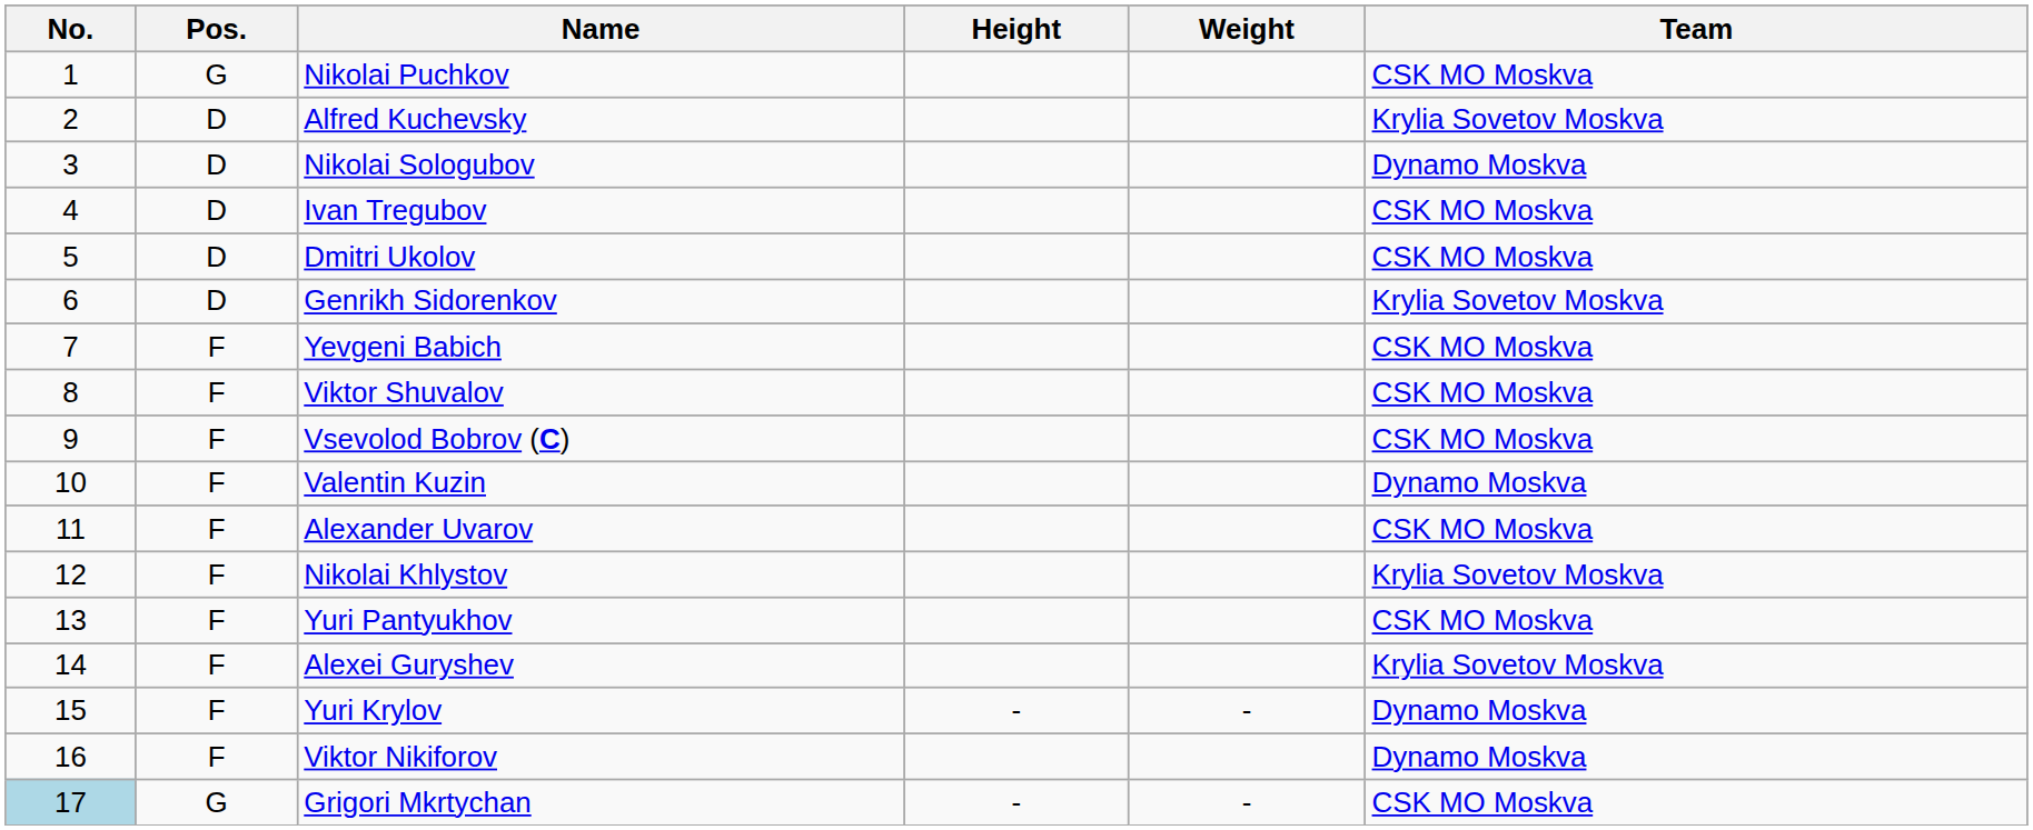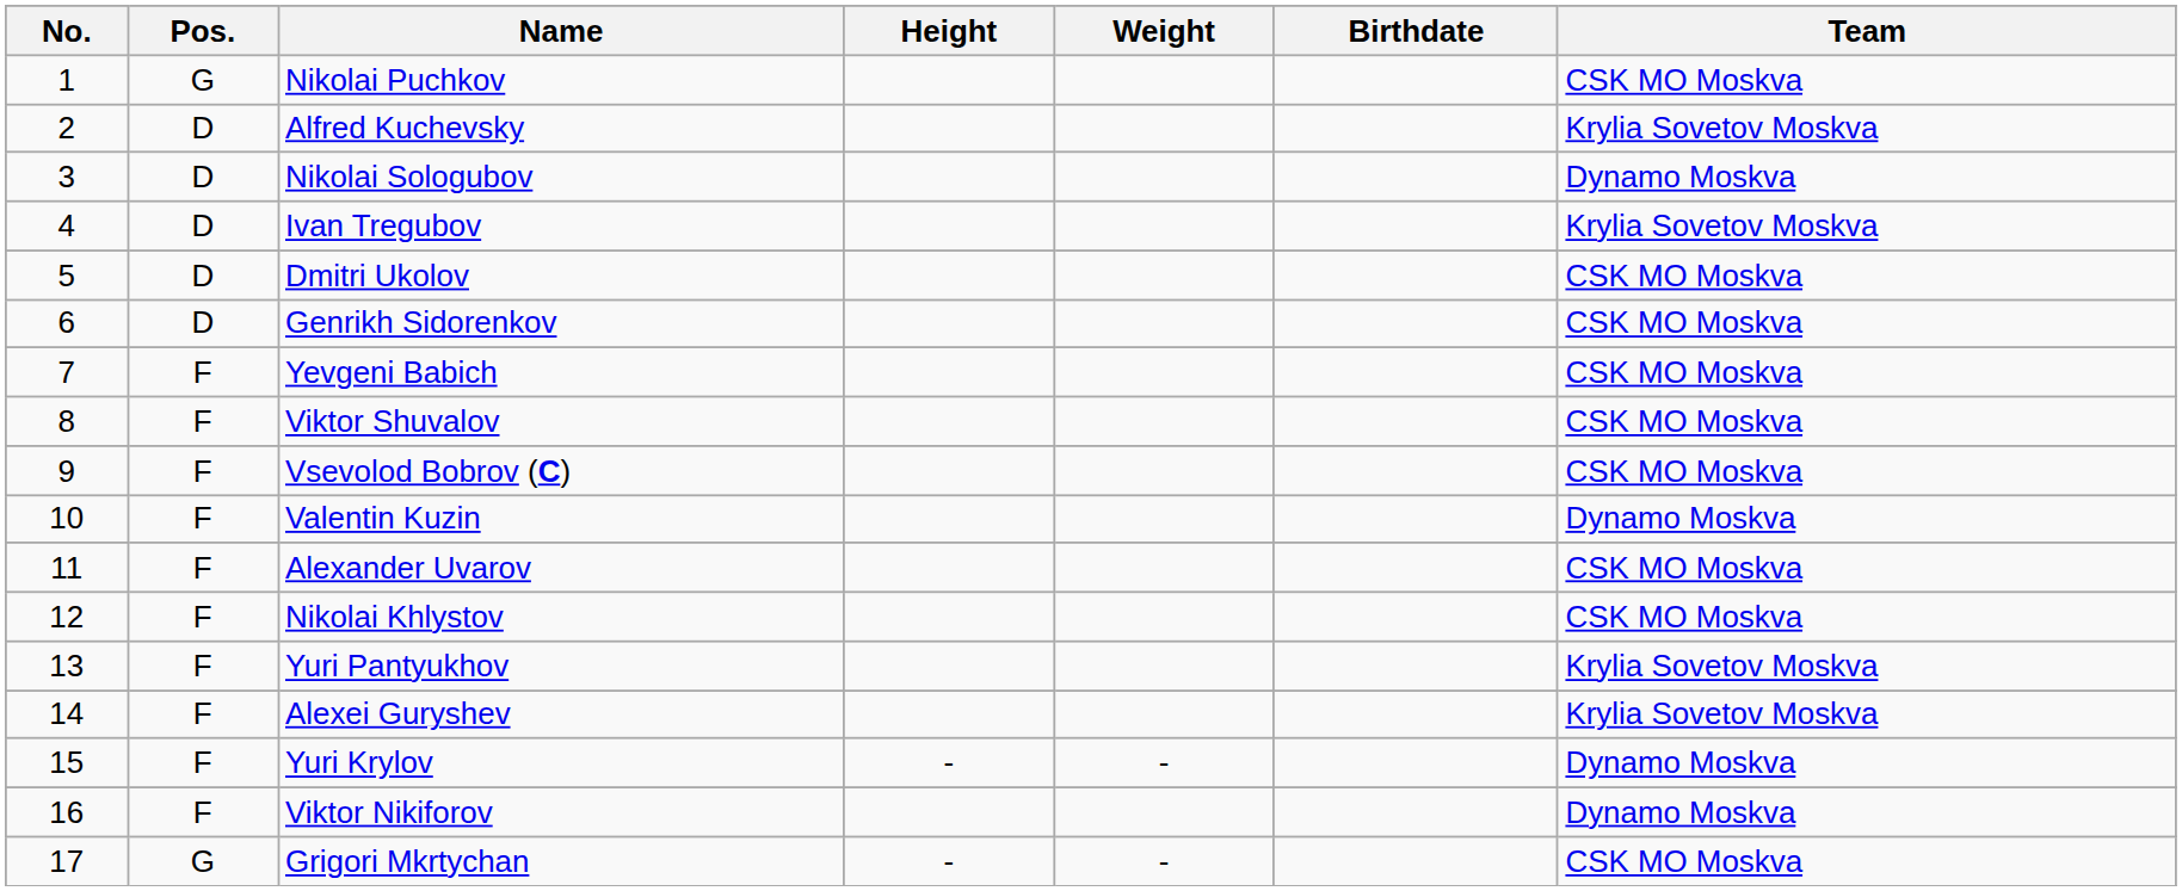 <table class="wikitable sortable" width="80%" style="font-size: 90%; text-align: center;">
 <tr>
 <th>No.</th>
 <th>Pos.</th>
 <th>Name</th>
 <th>Height</th>
 <th>Weight</th>
+<th>Birthdate</th>
 <th>Team</th>
 </tr>
 <tr>
 <td>1</td>
 <td>G</td>
 <td style="text-align:left;"><a href='#'>Nikolai Puchkov</a></td>
 <td></td>
 <td></td>
+<td style="text-align:right;"></td>
 <td style="text-align:left;"> <a href='#'>CSK MO Moskva</a></td>
 </tr>
 <tr>
 <td>2</td>
 <td>D</td>
 <td style="text-align:left;"><a href='#'>Alfred Kuchevsky</a></td>
 <td></td>
 <td></td>
+<td style="text-align:right;"></td>
 <td style="text-align:left;"> <a href='#'>Krylia Sovetov Moskva</a></td>
 </tr>
 <tr>
 <td>3</td>
 <td>D</td>
 <td style="text-align:left;"><a href='#'>Nikolai Sologubov</a></td>
 <td></td>
 <td></td>
+<td style="text-align:right;"></td>
 <td style="text-align:left;"> <a href='#'>Dynamo Moskva</a></td>
 </tr>
 <tr>
 <td>4</td>
 <td>D</td>
 <td style="text-align:left;"><a href='#'>Ivan Tregubov</a></td>
 <td></td>
 <td></td>
-<td style="text-align:left;"> <a href='#'>CSK MO Moskva</a></td>
+<td style="text-align:right;"></td>
+<td style="text-align:left;"> <a href='#'>Krylia Sovetov Moskva</a></td>
 </tr>
 <tr>
 <td>5</td>
 <td>D</td>
 <td style="text-align:left;"><a href='#'>Dmitri Ukolov</a></td>
 <td></td>
 <td></td>
+<td style="text-align:right;"></td>
 <td style="text-align:left;"> <a href='#'>CSK MO Moskva</a></td>
 </tr>
 <tr>
 <td>6</td>
 <td>D</td>
 <td style="text-align:left;"><a href='#'>Genrikh Sidorenkov</a></td>
 <td></td>
 <td></td>
-<td style="text-align:left;"> <a href='#'>Krylia Sovetov Moskva</a></td>
+<td style="text-align:right;"></td>
+<td style="text-align:left;"> <a href='#'>CSK MO Moskva</a></td>
 </tr>
 <tr>
 <td>7</td>
 <td>F</td>
 <td style="text-align:left;"><a href='#'>Yevgeni Babich</a></td>
 <td></td>
 <td></td>
+<td style="text-align:right;"></td>
 <td style="text-align:left;"> <a href='#'>CSK MO Moskva</a></td>
 </tr>
 <tr>
 <td>8</td>
 <td>F</td>
 <td style="text-align:left;"><a href='#'>Viktor Shuvalov</a></td>
 <td></td>
 <td></td>
+<td style="text-align:right;"></td>
 <td style="text-align:left;"> <a href='#'>CSK MO Moskva</a></td>
 </tr>
 <tr>
 <td>9</td>
 <td>F</td>
 <td style="text-align:left;"><a href='#'>Vsevolod Bobrov</a> (<strong><a href='#'>C</a></strong>)</td>
 <td></td>
 <td></td>
+<td style="text-align:right;"></td>
 <td style="text-align:left;"> <a href='#'>CSK MO Moskva</a></td>
 </tr>
 <tr>
 <td>10</td>
 <td>F</td>
 <td style="text-align:left;"><a href='#'>Valentin Kuzin</a></td>
 <td></td>
 <td></td>
+<td style="text-align:right;"></td>
 <td style="text-align:left;"> <a href='#'>Dynamo Moskva</a></td>
 </tr>
 <tr>
 <td>11</td>
 <td>F</td>
 <td style="text-align:left;"><a href='#'>Alexander Uvarov</a></td>
 <td></td>
 <td></td>
+<td style="text-align:right;"></td>
 <td style="text-align:left;"> <a href='#'>CSK MO Moskva</a></td>
 </tr>
 <tr>
 <td>12</td>
 <td>F</td>
 <td style="text-align:left;"><a href='#'>Nikolai Khlystov</a></td>
 <td></td>
 <td></td>
-<td style="text-align:left;"> <a href='#'>Krylia Sovetov Moskva</a></td>
+<td style="text-align:right;"></td>
+<td style="text-align:left;"> <a href='#'>CSK MO Moskva</a></td>
 </tr>
 <tr>
 <td>13</td>
 <td>F</td>
 <td style="text-align:left;"><a href='#'>Yuri Pantyukhov</a></td>
 <td></td>
 <td></td>
-<td style="text-align:left;"> <a href='#'>CSK MO Moskva</a></td>
+<td style="text-align:right;"></td>
+<td style="text-align:left;"> <a href='#'>Krylia Sovetov Moskva</a></td>
 </tr>
 <tr>
 <td>14</td>
 <td>F</td>
 <td style="text-align:left;"><a href='#'>Alexei Guryshev</a></td>
 <td></td>
 <td></td>
+<td style="text-align:right;"></td>
 <td style="text-align:left;"> <a href='#'>Krylia Sovetov Moskva</a></td>
 </tr>
 <tr>
 <td>15</td>
 <td>F</td>
 <td style="text-align:left;"><a href='#'>Yuri Krylov</a></td>
 <td>-</td>
 <td>-</td>
+<td style="text-align:right;"></td>
 <td style="text-align:left;"> <a href='#'>Dynamo Moskva</a></td>
 </tr>
 <tr>
 <td>16</td>
 <td>F</td>
 <td style="text-align:left;"><a href='#'>Viktor Nikiforov</a></td>
 <td></td>
 <td></td>
+<td style="text-align:right;"></td>
 <td style="text-align:left;"> <a href='#'>Dynamo Moskva</a></td>
 </tr>
 <tr>
-<td style="background: lightblue;">17</td>
+<td>17</td>
 <td>G</td>
 <td style="text-align:left;"><a href='#'>Grigori Mkrtychan</a></td>
 <td>-</td>
 <td>-</td>
+<td style="text-align:right;"></td>
 <td style="text-align:left;"> <a href='#'>CSK MO Moskva</a></td>
 </tr>
 </table>
